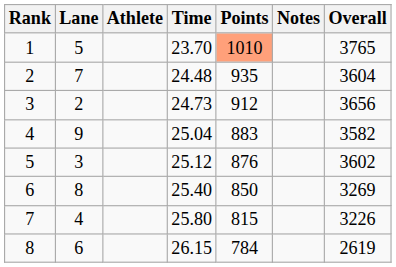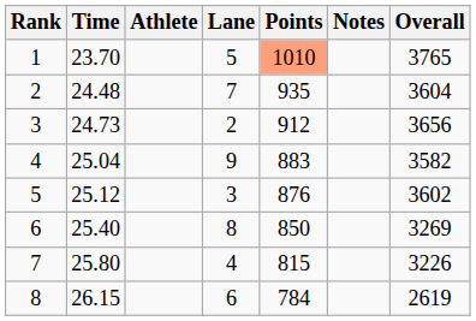 <table class="wikitable sortable" style="text-align:center">
 <tr>
 <th>Rank</th>
+<th>Time</th>
+<th>Athlete</th>
 <th>Lane</th>
-<th>Athlete</th>
-<th>Time</th>
 <th>Points</th>
 <th>Notes</th>
 <th>Overall</th>
 </tr>
 <tr>
 <td>1</td>
+<td>23.70</td>
+<td align="left"></td>
 <td>5</td>
-<td align="left"></td>
-<td>23.70</td>
 <td style="background: lightsalmon;">1010</td>
 <td></td>
 <td>3765</td>
 </tr>
 <tr>
 <td>2</td>
+<td>24.48</td>
+<td align="left"></td>
 <td>7</td>
-<td align="left"></td>
-<td>24.48</td>
 <td>935</td>
 <td></td>
 <td>3604</td>
 </tr>
 <tr>
 <td>3</td>
+<td>24.73</td>
+<td align="left"></td>
 <td>2</td>
-<td align="left"></td>
-<td>24.73</td>
 <td>912</td>
 <td></td>
 <td>3656</td>
 </tr>
 <tr>
 <td>4</td>
+<td>25.04</td>
+<td align="left"></td>
 <td>9</td>
-<td align="left"></td>
-<td>25.04</td>
 <td>883</td>
 <td></td>
 <td>3582</td>
 </tr>
 <tr>
 <td>5</td>
+<td>25.12</td>
+<td align="left"></td>
 <td>3</td>
-<td align="left"></td>
-<td>25.12</td>
 <td>876</td>
 <td></td>
 <td>3602</td>
 </tr>
 <tr>
 <td>6</td>
+<td>25.40</td>
+<td align="left"></td>
 <td>8</td>
-<td align="left"></td>
-<td>25.40</td>
 <td>850</td>
 <td></td>
 <td>3269</td>
 </tr>
 <tr>
 <td>7</td>
+<td>25.80</td>
+<td align="left"></td>
 <td>4</td>
-<td align="left"></td>
-<td>25.80</td>
 <td>815</td>
 <td></td>
 <td>3226</td>
 </tr>
 <tr>
 <td>8</td>
+<td>26.15</td>
+<td align="left"></td>
 <td>6</td>
-<td align="left"></td>
-<td>26.15</td>
 <td>784</td>
 <td></td>
 <td>2619</td>
 </tr>
 </table>
